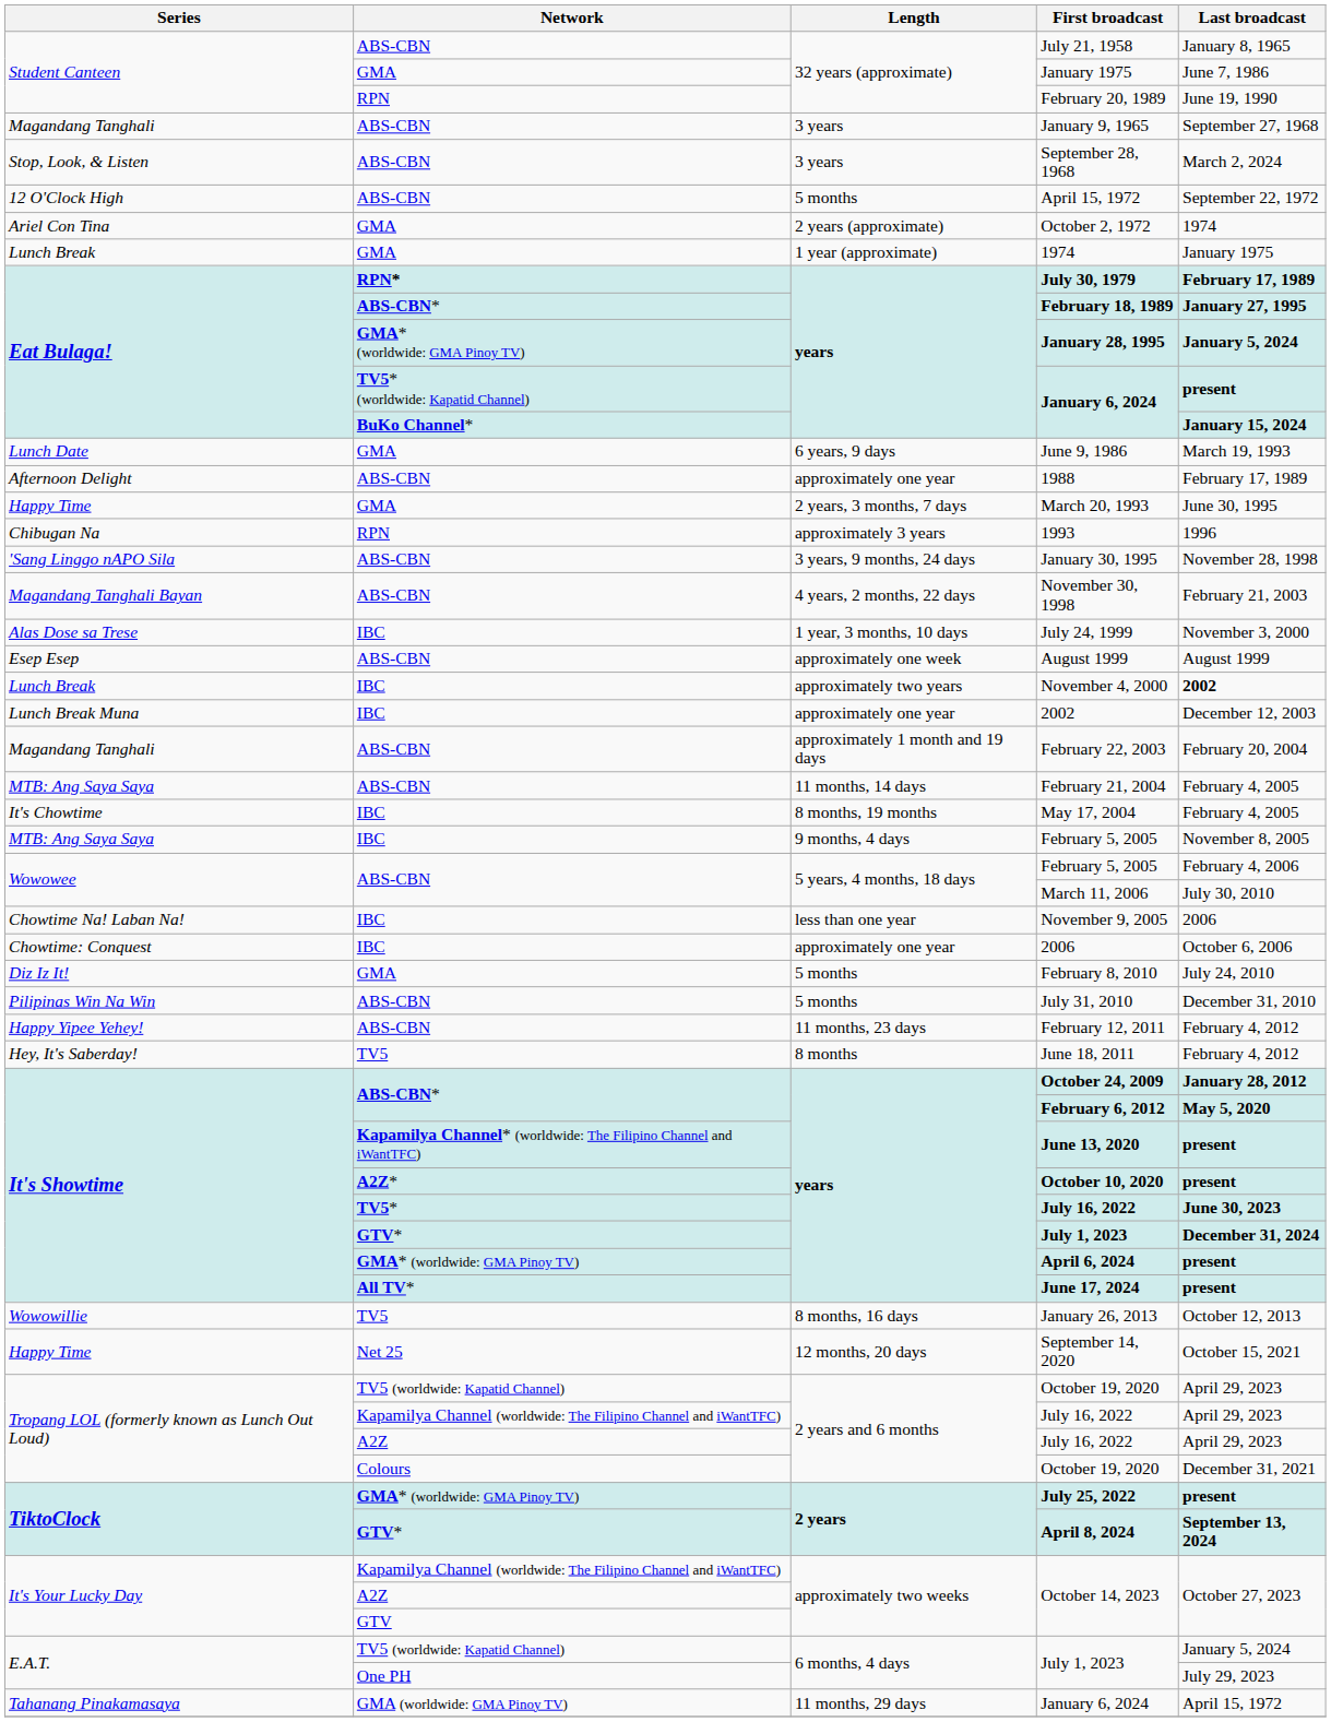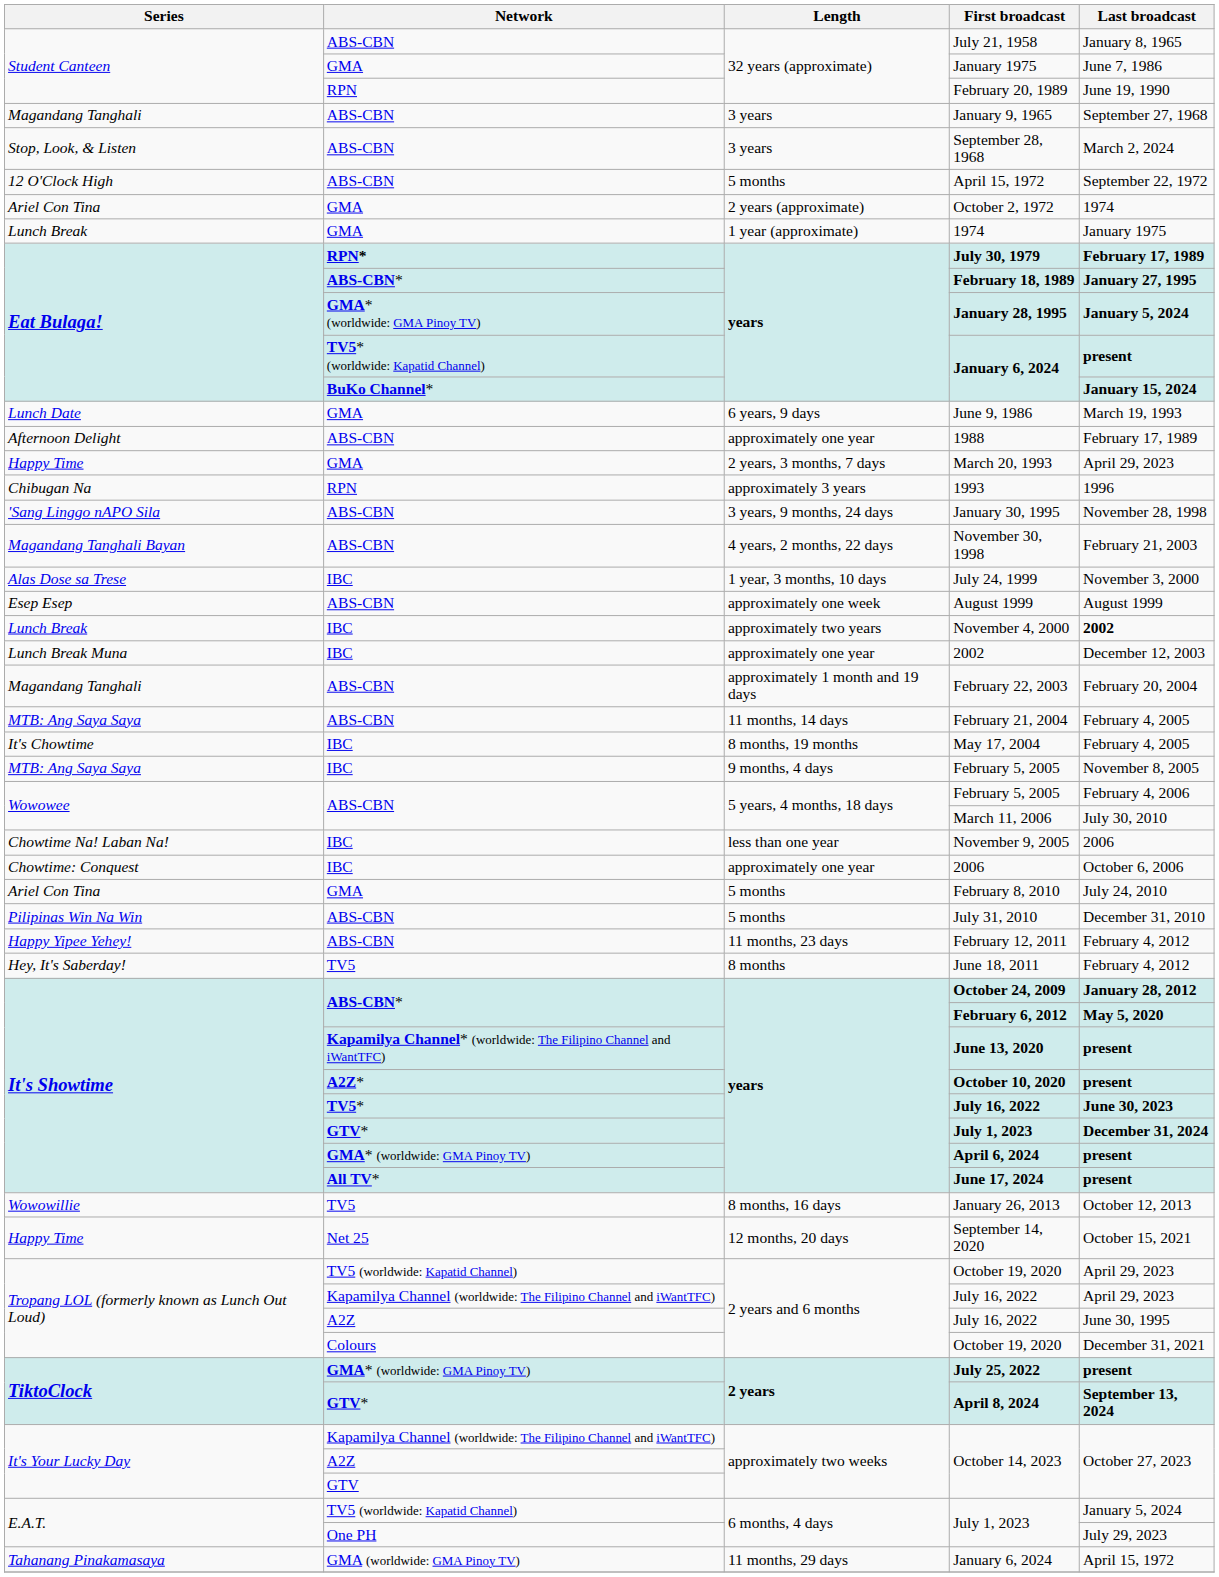 <table class="wikitable sortable">
 <tr>
 <th>Series</th>
 <th>Network</th>
 <th>Length</th>
 <th>First broadcast</th>
 <th>Last broadcast</th>
 </tr>
 <tr>
 <td rowspan="3"><em><a href='#'>Student Canteen</a></em></td>
 <td><a href='#'>ABS-CBN</a></td>
 <td rowspan="3">32 years (approximate)</td>
 <td>July 21, 1958</td>
 <td>January 8, 1965</td>
 </tr>
 <tr>
 <td><a href='#'>GMA</a></td>
 <td>January 1975</td>
 <td>June 7, 1986</td>
 </tr>
 <tr>
 <td><a href='#'>RPN</a></td>
 <td>February 20, 1989</td>
 <td>June 19, 1990</td>
 </tr>
 <tr>
 <td><em>Magandang Tanghali</em></td>
 <td><a href='#'>ABS-CBN</a></td>
 <td>3 years</td>
 <td>January 9, 1965</td>
 <td>September 27, 1968</td>
 </tr>
 <tr>
 <td><em>Stop, Look, & Listen</em></td>
 <td><a href='#'>ABS-CBN</a></td>
 <td>3 years</td>
 <td>September 28, 1968</td>
 <td>March 2, 2024</td>
 </tr>
 <tr>
 <td><em>12 O'Clock High</em></td>
 <td><a href='#'>ABS-CBN</a></td>
 <td>5 months</td>
 <td>April 15, 1972</td>
 <td>September 22, 1972</td>
 </tr>
 <tr>
 <td><em>Ariel Con Tina</em></td>
 <td><a href='#'>GMA</a></td>
 <td>2 years (approximate)</td>
 <td>October 2, 1972</td>
 <td>1974</td>
 </tr>
 <tr>
 <td><em>Lunch Break</em></td>
 <td><a href='#'>GMA</a></td>
 <td>1 year (approximate)</td>
 <td>1974</td>
 <td>January 1975</td>
 </tr>
 <tr bgcolor="#cfecec">
 <td rowspan="5"><a href='#'><strong><big><em>Eat Bulaga!</em></big></strong></a></td>
 <td><a href='#'><strong>RPN</strong></a><strong>*</strong></td>
 <td rowspan="5"><strong> years</strong></td>
 <td><strong>July 30, 1979</strong></td>
 <td><strong>February 17, 1989</strong></td>
 </tr>
 <tr bgcolor="#cfecec">
 <td><strong><a href='#'>ABS-CBN</a></strong>*</td>
 <td><strong>February 18, 1989</strong></td>
 <td><strong>January 27, 1995</strong></td>
 </tr>
 <tr bgcolor="#cfecec">
 <td><strong><a href='#'>GMA</a></strong>*<br><small>(worldwide: <a href='#'>GMA Pinoy TV</a>)</small></td>
 <td><strong>January 28, 1995</strong></td>
 <td><strong>January 5, 2024</strong></td>
 </tr>
 <tr bgcolor="#cfecec">
 <td><strong><a href='#'>TV5</a></strong>*<br><small>(worldwide: <a href='#'>Kapatid Channel</a>)</small></td>
 <td rowspan="2"><strong>January 6, 2024</strong></td>
 <td rowspan="1"><strong>present</strong></td>
 </tr>
 <tr bgcolor="#cfecec">
 <td><strong><a href='#'>BuKo Channel</a></strong>*</td>
 <td rowspan="1"><strong>January 15, 2024</strong></td>
 </tr>
 <tr>
 <td><em><a href='#'>Lunch Date</a></em></td>
 <td><a href='#'>GMA</a></td>
 <td>6 years, 9 days</td>
 <td>June 9, 1986</td>
 <td>March 19, 1993</td>
 </tr>
 <tr>
 <td><em>Afternoon Delight</em></td>
 <td><a href='#'>ABS-CBN</a></td>
 <td>approximately one year</td>
 <td>1988</td>
 <td>February 17, 1989</td>
 </tr>
 <tr>
 <td><em><a href='#'>Happy Time</a></em></td>
 <td><a href='#'>GMA</a></td>
 <td>2 years, 3 months, 7 days</td>
 <td>March 20, 1993</td>
-<td>June 30, 1995</td>
+<td>April 29, 2023</td>
 </tr>
 <tr>
 <td><em>Chibugan Na</em></td>
 <td><a href='#'>RPN</a></td>
 <td>approximately 3 years</td>
 <td>1993</td>
 <td>1996</td>
 </tr>
 <tr>
 <td><a href='#'><em>'Sang Linggo nAPO Sila</em></a></td>
 <td><a href='#'>ABS-CBN</a></td>
 <td>3 years, 9 months, 24 days</td>
 <td>January 30, 1995</td>
 <td>November 28, 1998</td>
 </tr>
 <tr>
 <td><em><a href='#'>Magandang Tanghali Bayan</a></em></td>
 <td><a href='#'>ABS-CBN</a></td>
 <td>4 years, 2 months, 22 days</td>
 <td>November 30, 1998</td>
 <td>February 21, 2003</td>
 </tr>
 <tr>
 <td><em><a href='#'>Alas Dose sa Trese</a></em></td>
 <td><a href='#'>IBC</a></td>
 <td>1 year, 3 months, 10 days</td>
 <td>July 24, 1999</td>
 <td>November 3, 2000</td>
 </tr>
 <tr>
 <td><em>Esep Esep</em></td>
 <td><a href='#'>ABS-CBN</a></td>
 <td>approximately one week</td>
 <td>August 1999</td>
 <td>August 1999</td>
 </tr>
 <tr>
 <td><em><a href='#'>Lunch Break</a></em></td>
 <td><a href='#'>IBC</a></td>
 <td>approximately two years</td>
 <td>November 4, 2000</td>
 <td><strong>2002</strong></td>
 </tr>
 <tr>
 <td><em>Lunch Break Muna</em></td>
 <td><a href='#'>IBC</a></td>
 <td>approximately one year</td>
 <td>2002</td>
 <td>December 12, 2003</td>
 </tr>
 <tr>
 <td><em>Magandang Tanghali</em></td>
 <td><a href='#'>ABS-CBN</a></td>
 <td>approximately 1 month and 19 days</td>
 <td>February 22, 2003</td>
 <td>February 20, 2004</td>
 </tr>
 <tr>
 <td><em><a href='#'>MTB: Ang Saya Saya</a></em></td>
 <td><a href='#'>ABS-CBN</a></td>
 <td>11 months, 14 days</td>
 <td>February 21, 2004</td>
 <td>February 4, 2005</td>
 </tr>
 <tr>
 <td><em>It's Chowtime</em></td>
 <td><a href='#'>IBC</a></td>
 <td>8 months, 19 months</td>
 <td>May 17, 2004</td>
 <td>February 4, 2005</td>
 </tr>
 <tr>
 <td><em><a href='#'>MTB: Ang Saya Saya</a></em></td>
 <td><a href='#'>IBC</a></td>
 <td>9 months, 4 days</td>
 <td>February 5, 2005</td>
 <td>November 8, 2005</td>
 </tr>
 <tr>
 <td rowspan="2"><em><a href='#'>Wowowee</a></em></td>
 <td rowspan="2"><a href='#'>ABS-CBN</a></td>
 <td rowspan="2">5 years, 4 months, 18 days</td>
 <td>February 5, 2005</td>
 <td>February 4, 2006</td>
 </tr>
 <tr>
 <td>March 11, 2006</td>
 <td>July 30, 2010</td>
 </tr>
 <tr>
 <td><em>Chowtime Na! Laban Na!</em></td>
 <td><a href='#'>IBC</a></td>
 <td>less than one year</td>
 <td>November 9, 2005</td>
 <td>2006</td>
 </tr>
 <tr>
 <td><em>Chowtime: Conquest</em></td>
 <td><a href='#'>IBC</a></td>
 <td>approximately one year</td>
 <td>2006</td>
 <td>October 6, 2006</td>
 </tr>
 <tr>
-<td><em><a href='#'>Diz Iz It!</a></em></td>
+<td><em>Ariel Con Tina</em></td>
 <td><a href='#'>GMA</a></td>
 <td>5 months</td>
 <td>February 8, 2010</td>
 <td>July 24, 2010</td>
 </tr>
 <tr>
 <td><em><a href='#'>Pilipinas Win Na Win</a></em></td>
 <td><a href='#'>ABS-CBN</a></td>
 <td>5 months</td>
 <td>July 31, 2010</td>
 <td>December 31, 2010</td>
 </tr>
 <tr>
 <td><em><a href='#'>Happy Yipee Yehey!</a></em></td>
 <td><a href='#'>ABS-CBN</a></td>
 <td>11 months, 23 days</td>
 <td>February 12, 2011</td>
 <td>February 4, 2012</td>
 </tr>
 <tr>
 <td><em>Hey, It's Saberday!</em></td>
 <td><a href='#'>TV5</a></td>
 <td>8 months</td>
 <td>June 18, 2011</td>
 <td>February 4, 2012</td>
 </tr>
 <tr bgcolor="#cfecec">
 <td rowspan="8"><a href='#'><strong><big><em>It's Showtime</em></big></strong></a></td>
 <td rowspan="2"><strong><a href='#'>ABS-CBN</a></strong>*</td>
 <td rowspan="8"><strong> years</strong></td>
 <td><strong>October 24, 2009</strong></td>
 <td><strong>January 28, 2012</strong></td>
 </tr>
 <tr bgcolor="#cfecec">
 <td><strong>February 6, 2012</strong></td>
 <td><strong>May 5, 2020</strong></td>
 </tr>
 <tr bgcolor="#cfecec">
 <td><strong><a href='#'>Kapamilya Channel</a></strong>* <small>(worldwide: <a href='#'>The Filipino Channel</a> and <a href='#'>iWantTFC</a>)</small></td>
 <td><strong>June 13, 2020</strong></td>
 <td><strong>present</strong></td>
 </tr>
 <tr bgcolor="#cfecec">
 <td><strong><a href='#'>A2Z</a></strong>*</td>
 <td><strong>October 10, 2020</strong></td>
 <td><strong>present</strong></td>
 </tr>
 <tr bgcolor="#cfecec">
 <td><strong><a href='#'>TV5</a></strong>*</td>
 <td><strong>July 16, 2022</strong></td>
 <td><strong>June 30, 2023</strong></td>
 </tr>
 <tr bgcolor="#cfecec">
 <td><strong><a href='#'>GTV</a></strong>*</td>
 <td><strong>July 1, 2023</strong></td>
 <td><strong>December 31, 2024</strong></td>
 </tr>
 <tr bgcolor="#cfecec">
 <td><strong><a href='#'>GMA</a></strong>* <small>(worldwide: <a href='#'>GMA Pinoy TV</a>)</small></td>
 <td><strong>April 6, 2024</strong></td>
 <td><strong>present</strong></td>
 </tr>
 <tr bgcolor="#cfecec">
 <td><strong><a href='#'>All TV</a></strong>*</td>
 <td><strong>June 17, 2024</strong></td>
 <td><strong>present</strong></td>
 </tr>
 <tr>
 <td><em><a href='#'>Wowowillie</a></em></td>
 <td><a href='#'>TV5</a></td>
 <td>8 months, 16 days</td>
 <td>January 26, 2013</td>
 <td>October 12, 2013</td>
 </tr>
 <tr>
 <td><em><a href='#'>Happy Time</a></em></td>
 <td><a href='#'>Net 25</a></td>
 <td>12 months, 20 days</td>
 <td>September 14, 2020</td>
 <td>October 15, 2021</td>
 </tr>
 <tr>
 <td rowspan="4"><em><a href='#'>Tropang LOL</a> (formerly known as Lunch Out Loud)</em></td>
 <td><a href='#'>TV5</a> <small>(worldwide: <a href='#'>Kapatid Channel</a>)</small></td>
 <td rowspan="4">2 years and 6 months</td>
 <td>October 19, 2020</td>
 <td>April 29, 2023</td>
 </tr>
 <tr>
 <td><a href='#'>Kapamilya Channel</a> <small>(worldwide: <a href='#'>The Filipino Channel</a> and <a href='#'>iWantTFC</a>)</small></td>
 <td>July 16, 2022</td>
 <td>April 29, 2023</td>
 </tr>
 <tr>
 <td><a href='#'>A2Z</a></td>
 <td>July 16, 2022</td>
-<td>April 29, 2023</td>
+<td>June 30, 1995</td>
 </tr>
 <tr>
 <td><a href='#'>Colours</a></td>
 <td>October 19, 2020</td>
 <td>December 31, 2021</td>
 </tr>
 <tr bgcolor="#cfecec">
 <td rowspan="2"><a href='#'><strong><big><em>TiktoClock</em></big></strong></a></td>
 <td><strong><a href='#'>GMA</a></strong>* <small>(worldwide: <a href='#'>GMA Pinoy TV</a>)</small></td>
 <td rowspan="2"><strong>2 years</strong></td>
 <td><strong>July 25, 2022</strong></td>
 <td><strong>present</strong></td>
 </tr>
 <tr bgcolor="#cfecec">
 <td><a href='#'><strong>GTV</strong></a>*</td>
 <td><strong>April 8, 2024</strong></td>
 <td><strong>September 13, 2024</strong></td>
 </tr>
 <tr>
 <td rowspan="3"><em><a href='#'>It's Your Lucky Day</a></em></td>
 <td><a href='#'>Kapamilya Channel</a> <small> (worldwide: <a href='#'>The Filipino Channel</a> and <a href='#'>iWantTFC</a>)</small></td>
 <td rowspan="3">approximately two weeks</td>
 <td rowspan="3">October 14, 2023</td>
 <td rowspan="3">October 27, 2023</td>
 </tr>
 <tr>
 <td><a href='#'>A2Z</a></td>
 </tr>
 <tr>
 <td><a href='#'>GTV</a></td>
 </tr>
 <tr>
 <td rowspan="2"><em>E.A.T.</em></td>
 <td><a href='#'>TV5</a> <small>(worldwide: <a href='#'>Kapatid Channel</a>)</small></td>
 <td rowspan="2">6 months, 4 days</td>
 <td rowspan="2">July 1, 2023</td>
 <td rowspan="1">January 5, 2024</td>
 </tr>
 <tr>
 <td><a href='#'>One PH</a></td>
 <td rowspan="1">July 29, 2023</td>
 </tr>
 <tr>
 <td><em><a href='#'>Tahanang Pinakamasaya</a></em></td>
 <td><a href='#'>GMA</a> <small>(worldwide: <a href='#'>GMA Pinoy TV</a>)</small></td>
 <td>11 months, 29 days</td>
 <td>January 6, 2024</td>
 <td>April 15, 1972</td>
 </tr>
 <tr>
 </tr>
 </table>
